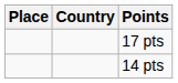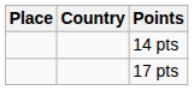 <table class=wikitable>
 <tr>
 <th>Place</th>
 <th>Country</th>
 <th>Points</th>
 </tr>
 <tr>
 <td align=center></td>
 <td></td>
-<td>17 pts</td>
+<td>14 pts</td>
 </tr>
 <tr>
 <td align=center></td>
 <td></td>
-<td>14 pts</td>
+<td>17 pts</td>
 </tr>
 </table>
